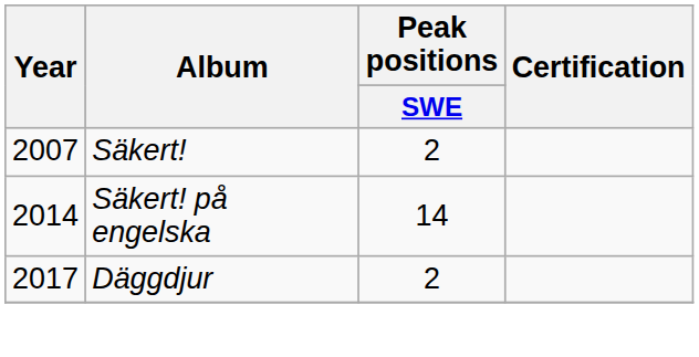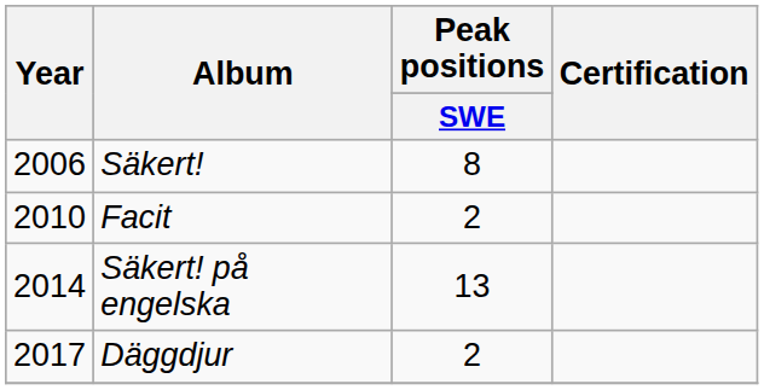 <table class="wikitable">
 <tr>
 <th align="center" rowspan="2" width="10">Year</th>
 <th align="center" rowspan="2" width="140">Album</th>
 <th align="center" colspan="1" width="20">Peak positions</th>
 <th align="center" rowspan="2" width="70">Certification</th>
 </tr>
 <tr>
 <th scope="col" style="width:3em;font-size:90%;"><a href='#'>SWE</a><br></th>
 </tr>
 <tr>
-<td style="text-align:center;">2007</td>
+<td style="text-align:center;">2006</td>
 <td><em>Säkert!</em></td>
+<td style="text-align:center;">8</td>
+<td style="text-align:center;"></td>
+</tr>
+<tr>
+<td style="text-align:center;">2010</td>
+<td><em>Facit</em></td>
 <td style="text-align:center;">2</td>
 <td style="text-align:center;"></td>
 </tr>
 <tr>
 <td style="text-align:center;">2014</td>
 <td><em>Säkert! på engelska</em></td>
-<td style="text-align:center;">14</td>
+<td style="text-align:center;">13</td>
 <td style="text-align:center;"></td>
 </tr>
 <tr>
 <td style="text-align:center;">2017</td>
 <td><em>Däggdjur</em></td>
 <td style="text-align:center;">2<br></td>
 <td style="text-align:center;"></td>
 </tr>
 <tr>
 </tr>
 </table>
